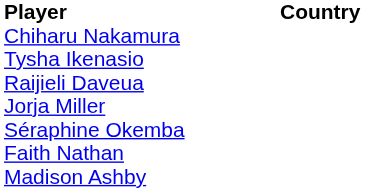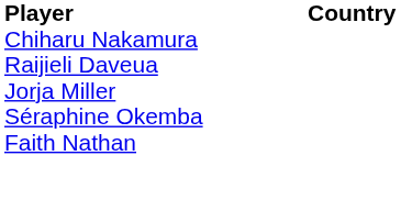 <table style="font-size: 95%" cellspacing="0" cellpadding="0">
 <tr>
 <th style="width:200px;" align="left">Player</th>
 <th style="width:150px;" align="left">Country</th>
 </tr>
 <tr>
 <td><a href='#'>Chiharu Nakamura</a></td>
-<td></td>
-</tr>
-<tr>
-<td><a href='#'>Tysha Ikenasio</a></td>
 <td></td>
 </tr>
 <tr>
 <td><a href='#'>Raijieli Daveua</a></td>
 <td></td>
 </tr>
 <tr>
 <td><a href='#'>Jorja Miller</a></td>
 <td></td>
 </tr>
 <tr>
 <td><a href='#'>Séraphine Okemba</a></td>
 <td></td>
 </tr>
 <tr>
 <td><a href='#'>Faith Nathan</a></td>
 <td></td>
 </tr>
-<tr>
-<td><a href='#'>Madison Ashby</a></td>
-<td></td>
-</tr>
 </table>
